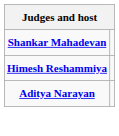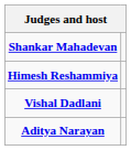 <table class="wikitable sortable" style=" text-align:center; font-size:85%; line-height: 25px; width: auto;">
 <tr>
 <th colspan="2">Judges and host</th>
 </tr>
 <tr>
 <td><strong><a href='#'>Shankar Mahadevan</a></strong></td>
 <td></td>
 </tr>
 <tr>
 <td><strong><a href='#'>Himesh Reshammiya</a></strong></td>
 <td></td>
 </tr>
 <tr>
+<td><strong><a href='#'>Vishal Dadlani</a></strong></td>
+<td></td>
+</tr>
+<tr>
 <td><strong><a href='#'>Aditya Narayan</a></strong></td>
 <td></td>
 </tr>
 </table>
